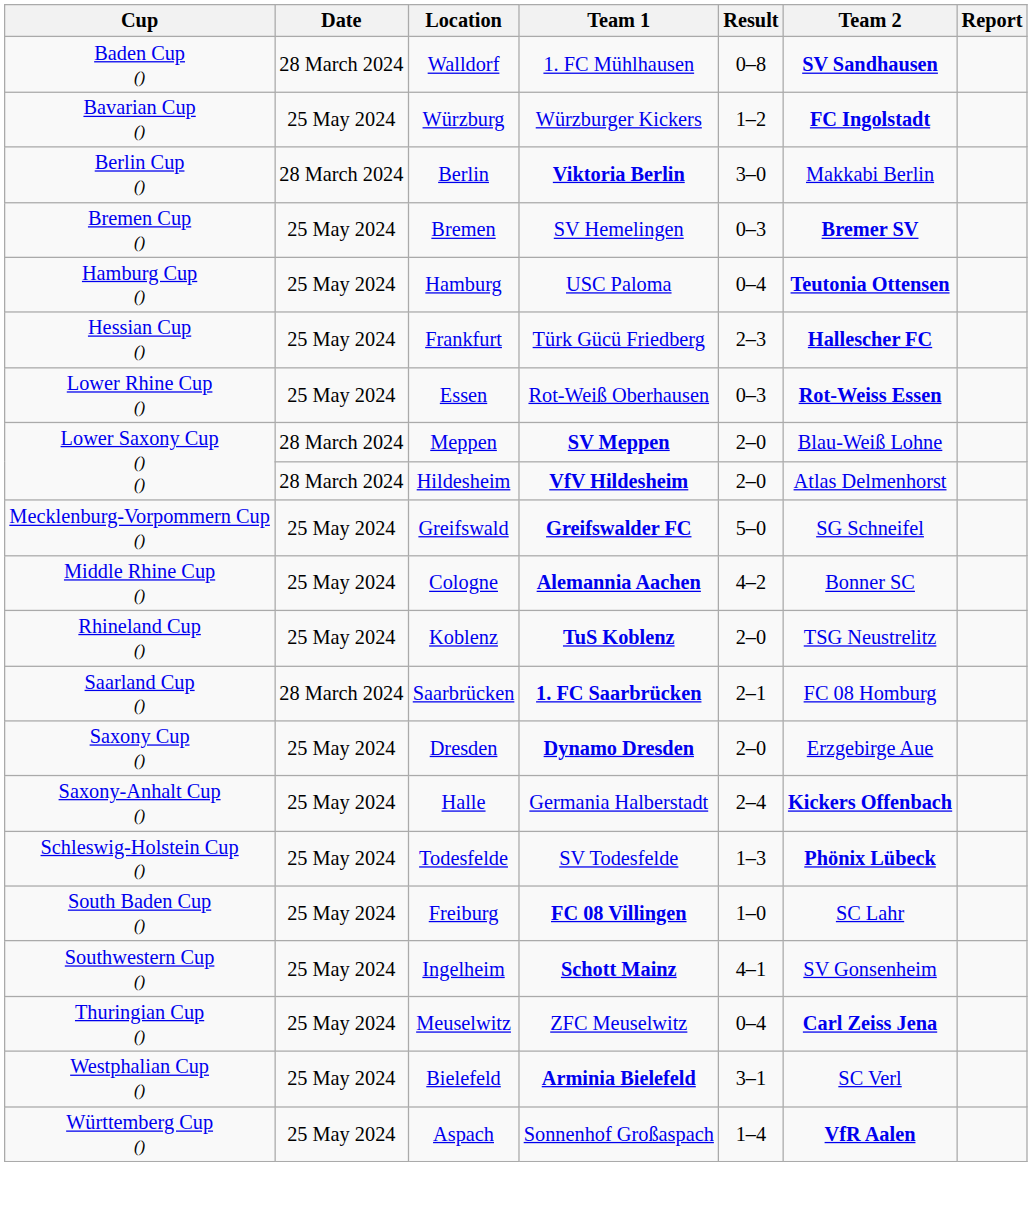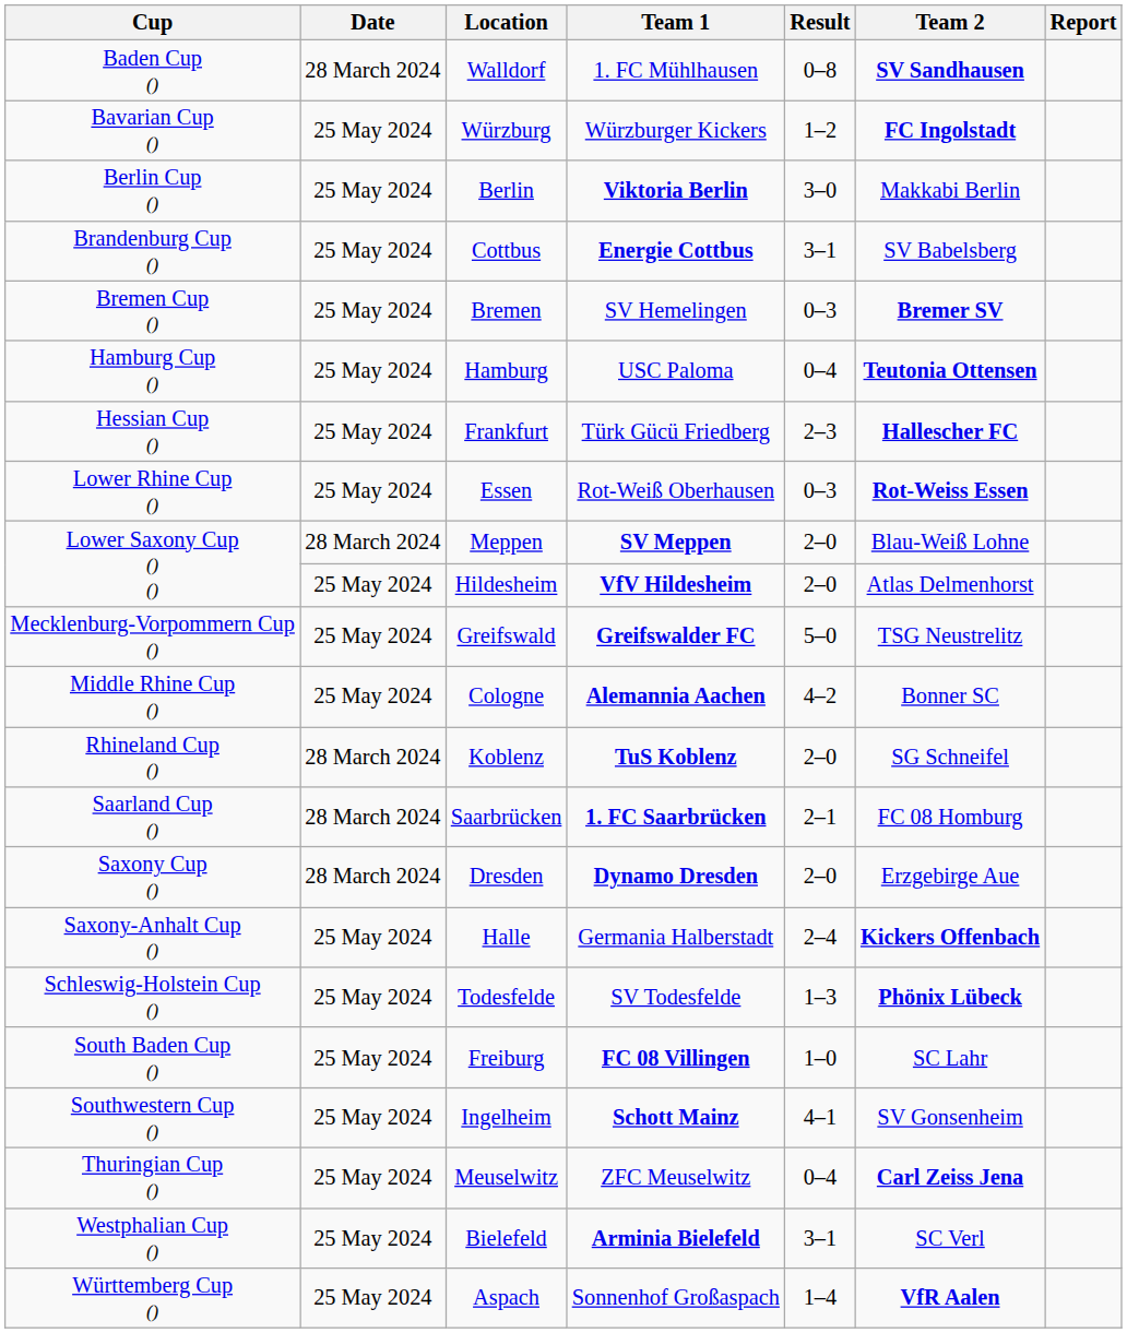 <table class="wikitable" style="text-align: center;">
 <tr>
 <th>Cup</th>
 <th>Date</th>
 <th>Location</th>
 <th>Team 1</th>
 <th>Result</th>
 <th>Team 2</th>
 <th>Report</th>
 </tr>
 <tr>
 <td><a href='#'>Baden Cup</a><br><small><em>()</em></small></td>
 <td>28 March 2024</td>
 <td><a href='#'>Walldorf</a></td>
 <td><a href='#'>1. FC Mühlhausen</a></td>
 <td>0–8</td>
 <td><strong><a href='#'>SV Sandhausen</a></strong></td>
 <td></td>
 </tr>
 <tr>
 <td><a href='#'>Bavarian Cup</a><br><small><em>()</em></small></td>
 <td>25 May 2024</td>
 <td><a href='#'>Würzburg</a></td>
 <td><a href='#'>Würzburger Kickers</a></td>
 <td>1–2</td>
 <td><strong><a href='#'>FC Ingolstadt</a></strong></td>
 <td></td>
 </tr>
 <tr>
 <td><a href='#'>Berlin Cup</a><br><small><em>()</em></small></td>
-<td>28 March 2024</td>
+<td>25 May 2024</td>
 <td><a href='#'>Berlin</a></td>
 <td><strong><a href='#'>Viktoria Berlin</a></strong></td>
 <td>3–0</td>
 <td><a href='#'>Makkabi Berlin</a></td>
+<td></td>
+</tr>
+<tr>
+<td><a href='#'>Brandenburg Cup</a><br><small><em>()</em></small></td>
+<td>25 May 2024</td>
+<td><a href='#'>Cottbus</a></td>
+<td><strong><a href='#'>Energie Cottbus</a></strong></td>
+<td>3–1</td>
+<td><a href='#'>SV Babelsberg</a></td>
 <td></td>
 </tr>
 <tr>
 <td><a href='#'>Bremen Cup</a><br><small><em>()</em></small></td>
 <td>25 May 2024</td>
 <td><a href='#'>Bremen</a></td>
 <td><a href='#'>SV Hemelingen</a></td>
 <td>0–3</td>
 <td><strong><a href='#'>Bremer SV</a></strong></td>
 <td></td>
 </tr>
 <tr>
 <td><a href='#'>Hamburg Cup</a><br><small><em>()</em></small></td>
 <td>25 May 2024</td>
 <td><a href='#'>Hamburg</a></td>
 <td><a href='#'>USC Paloma</a></td>
 <td>0–4</td>
 <td><strong><a href='#'>Teutonia Ottensen</a></strong></td>
 <td></td>
 </tr>
 <tr>
 <td><a href='#'>Hessian Cup</a><br><small><em>()</em></small></td>
 <td>25 May 2024</td>
 <td><a href='#'>Frankfurt</a></td>
 <td><a href='#'>Türk Gücü Friedberg</a></td>
 <td>2–3</td>
 <td><strong><a href='#'>Hallescher FC</a></strong></td>
 <td></td>
 </tr>
 <tr>
 <td><a href='#'>Lower Rhine Cup</a><br><small><em>()</em></small></td>
 <td>25 May 2024</td>
 <td><a href='#'>Essen</a></td>
 <td><a href='#'>Rot-Weiß Oberhausen</a></td>
 <td>0–3</td>
 <td><strong><a href='#'>Rot-Weiss Essen</a></strong></td>
 <td></td>
 </tr>
 <tr>
 <td rowspan=2><a href='#'>Lower Saxony Cup</a><br><small><em>()<br>()</em></small></td>
 <td>28 March 2024</td>
 <td><a href='#'>Meppen</a></td>
 <td><strong><a href='#'>SV Meppen</a></strong></td>
 <td>2–0</td>
 <td><a href='#'>Blau-Weiß Lohne</a></td>
 <td></td>
 </tr>
 <tr>
-<td>28 March 2024</td>
+<td>25 May 2024</td>
 <td><a href='#'>Hildesheim</a></td>
 <td><strong><a href='#'>VfV Hildesheim</a></strong></td>
 <td>2–0</td>
 <td><a href='#'>Atlas Delmenhorst</a></td>
 <td></td>
 </tr>
 <tr>
 <td><a href='#'>Mecklenburg-Vorpommern Cup</a><br><small><em>()</em></small></td>
 <td>25 May 2024</td>
 <td><a href='#'>Greifswald</a></td>
 <td><strong><a href='#'>Greifswalder FC</a></strong></td>
 <td>5–0</td>
-<td><a href='#'>SG Schneifel</a></td>
+<td><a href='#'>TSG Neustrelitz</a></td>
 <td></td>
 </tr>
 <tr>
 <td><a href='#'>Middle Rhine Cup</a><br><small><em>()</em></small></td>
 <td>25 May 2024</td>
 <td><a href='#'>Cologne</a></td>
 <td><strong><a href='#'>Alemannia Aachen</a></strong></td>
 <td>4–2</td>
 <td><a href='#'>Bonner SC</a></td>
 <td></td>
 </tr>
 <tr>
 <td><a href='#'>Rhineland Cup</a><br><small><em>()</em></small></td>
-<td>25 May 2024</td>
+<td>28 March 2024</td>
 <td><a href='#'>Koblenz</a></td>
 <td><strong><a href='#'>TuS Koblenz</a></strong></td>
 <td>2–0</td>
-<td><a href='#'>TSG Neustrelitz</a></td>
+<td><a href='#'>SG Schneifel</a></td>
 <td></td>
 </tr>
 <tr>
 <td><a href='#'>Saarland Cup</a><br><small><em>()</em></small></td>
 <td>28 March 2024</td>
 <td><a href='#'>Saarbrücken</a></td>
 <td><strong><a href='#'>1. FC Saarbrücken</a></strong></td>
 <td>2–1</td>
 <td><a href='#'>FC 08 Homburg</a></td>
 <td></td>
 </tr>
 <tr>
 <td><a href='#'>Saxony Cup</a><br><small><em>()</em></small></td>
-<td>25 May 2024</td>
+<td>28 March 2024</td>
 <td><a href='#'>Dresden</a></td>
 <td><strong><a href='#'>Dynamo Dresden</a></strong></td>
 <td>2–0 </td>
 <td><a href='#'>Erzgebirge Aue</a></td>
 <td></td>
 </tr>
 <tr>
 <td><a href='#'>Saxony-Anhalt Cup</a><br><small><em>()</em></small></td>
 <td>25 May 2024</td>
 <td><a href='#'>Halle</a></td>
 <td><a href='#'>Germania Halberstadt</a></td>
 <td>2–4 </td>
 <td><strong><a href='#'>Kickers Offenbach</a></strong></td>
 <td></td>
 </tr>
 <tr>
 <td><a href='#'>Schleswig-Holstein Cup</a><br><small><em>()</em></small></td>
 <td>25 May 2024</td>
 <td><a href='#'>Todesfelde</a></td>
 <td><a href='#'>SV Todesfelde</a></td>
 <td>1–3</td>
 <td><strong><a href='#'>Phönix Lübeck</a></strong></td>
 <td></td>
 </tr>
 <tr>
 <td><a href='#'>South Baden Cup</a><br><small><em>()</em></small></td>
 <td>25 May 2024</td>
 <td><a href='#'>Freiburg</a></td>
 <td><strong><a href='#'>FC 08 Villingen</a></strong></td>
 <td>1–0</td>
 <td><a href='#'>SC Lahr</a></td>
 <td></td>
 </tr>
 <tr>
 <td><a href='#'>Southwestern Cup</a><br><small><em>()</em></small></td>
 <td>25 May 2024</td>
 <td><a href='#'>Ingelheim</a></td>
 <td><strong><a href='#'>Schott Mainz</a></strong></td>
 <td>4–1</td>
 <td><a href='#'>SV Gonsenheim</a></td>
 <td></td>
 </tr>
 <tr>
 <td><a href='#'>Thuringian Cup</a><br><small><em>()</em></small></td>
 <td>25 May 2024</td>
 <td><a href='#'>Meuselwitz</a></td>
 <td><a href='#'>ZFC Meuselwitz</a></td>
 <td>0–4</td>
 <td><strong><a href='#'>Carl Zeiss Jena</a></strong></td>
 <td></td>
 </tr>
 <tr>
 <td><a href='#'>Westphalian Cup</a><br><small><em>()</em></small></td>
 <td>25 May 2024</td>
 <td><a href='#'>Bielefeld</a></td>
 <td><strong><a href='#'>Arminia Bielefeld</a></strong></td>
 <td>3–1</td>
 <td><a href='#'>SC Verl</a></td>
 <td></td>
 </tr>
 <tr>
 <td><a href='#'>Württemberg Cup</a><br><small><em>()</em></small></td>
 <td>25 May 2024</td>
 <td><a href='#'>Aspach</a></td>
 <td><a href='#'>Sonnenhof Großaspach</a></td>
 <td>1–4</td>
 <td><strong><a href='#'>VfR Aalen</a></strong></td>
 <td></td>
 </tr>
 </table>
